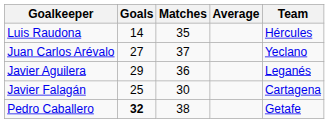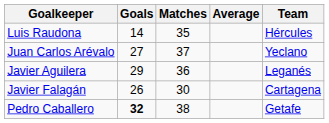 <table class="wikitable sortable">
 <tr>
 <th>Goalkeeper</th>
 <th>Goals</th>
 <th>Matches</th>
 <th>Average</th>
 <th>Team</th>
 </tr>
 <tr>
 <td> <a href='#'>Luis Raudona</a></td>
 <td style="text-align:center;">14</td>
 <td style="text-align:center;">35</td>
 <td style="text-align:center;"></td>
 <td><a href='#'>Hércules</a></td>
 </tr>
 <tr>
 <td> <a href='#'>Juan Carlos Arévalo</a></td>
 <td style="text-align:center;">27</td>
 <td style="text-align:center;">37</td>
 <td style="text-align:center;"></td>
 <td><a href='#'>Yeclano</a></td>
 </tr>
 <tr>
 <td> <a href='#'>Javier Aguilera</a></td>
 <td style="text-align:center;">29</td>
 <td style="text-align:center;">36</td>
 <td style="text-align:center;"></td>
 <td><a href='#'>Leganés</a></td>
 </tr>
 <tr>
 <td> <a href='#'>Javier Falagán</a></td>
-<td style="text-align:center;">25</td>
+<td style="text-align:center;">26</td>
 <td style="text-align:center;">30</td>
 <td style="text-align:center;"></td>
 <td><a href='#'>Cartagena</a></td>
 </tr>
 <tr>
 <td> <a href='#'>Pedro Caballero</a></td>
 <td style="text-align:center;"><strong>32</strong></td>
 <td style="text-align:center;">38</td>
 <td style="text-align:center;"></td>
 <td><a href='#'>Getafe</a></td>
 </tr>
 </table>
